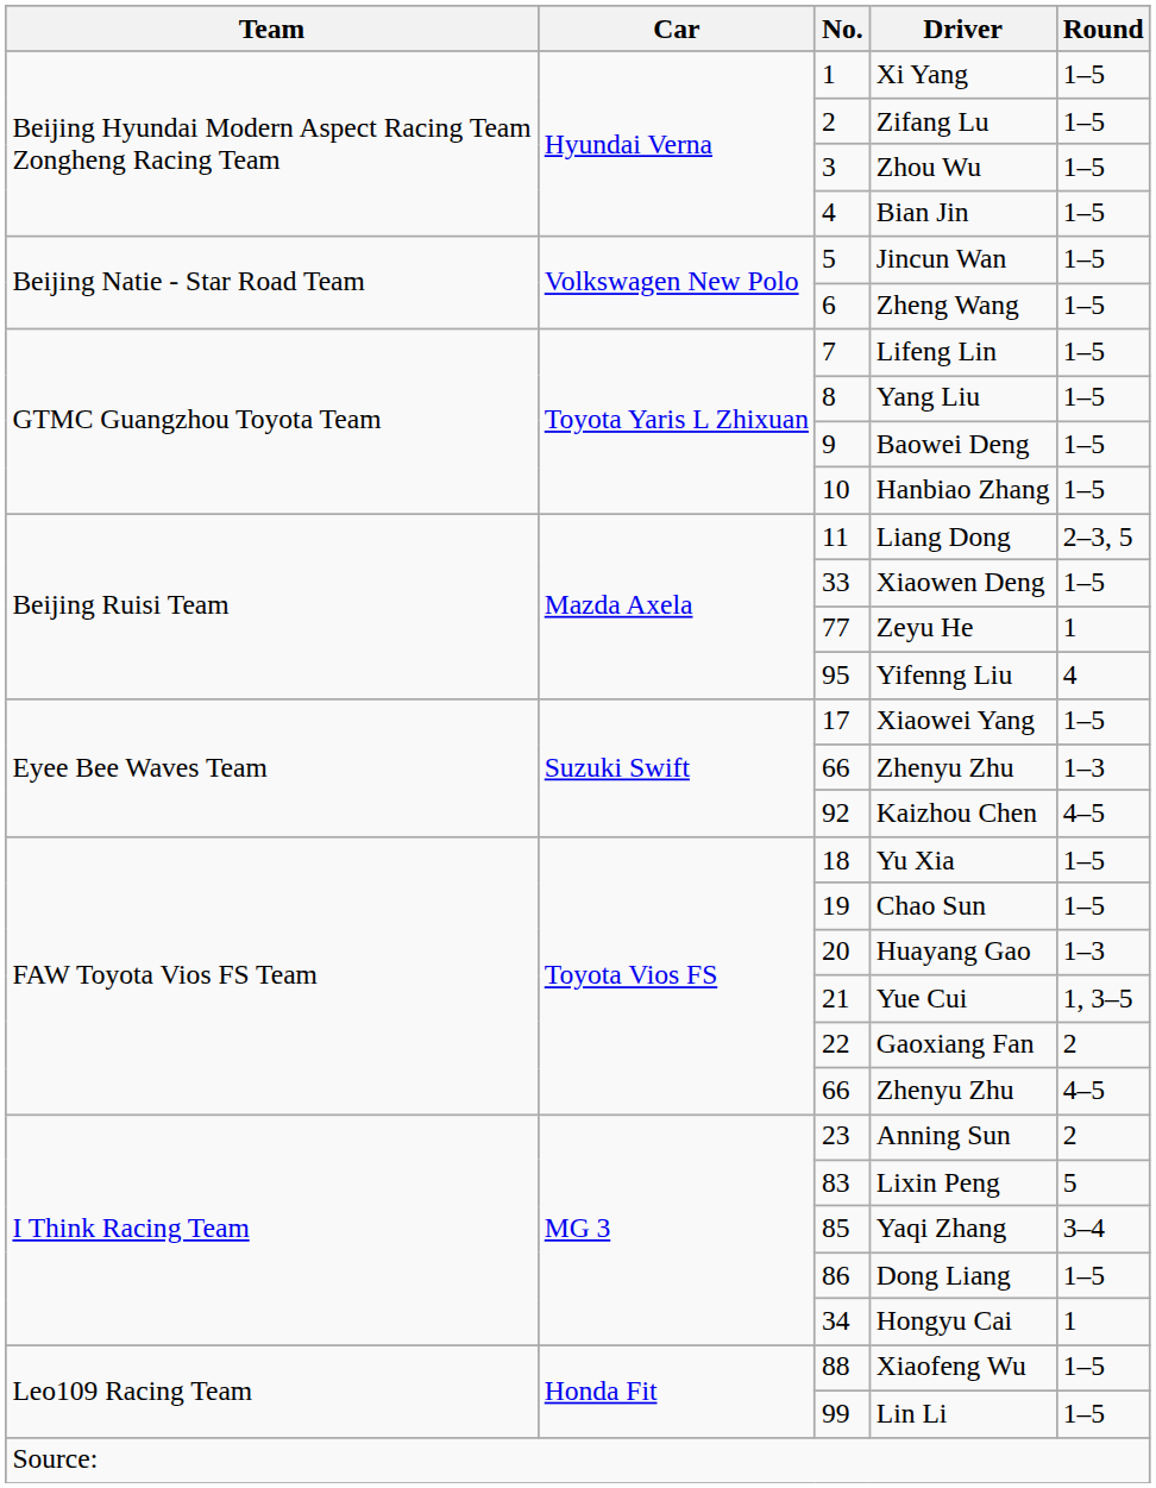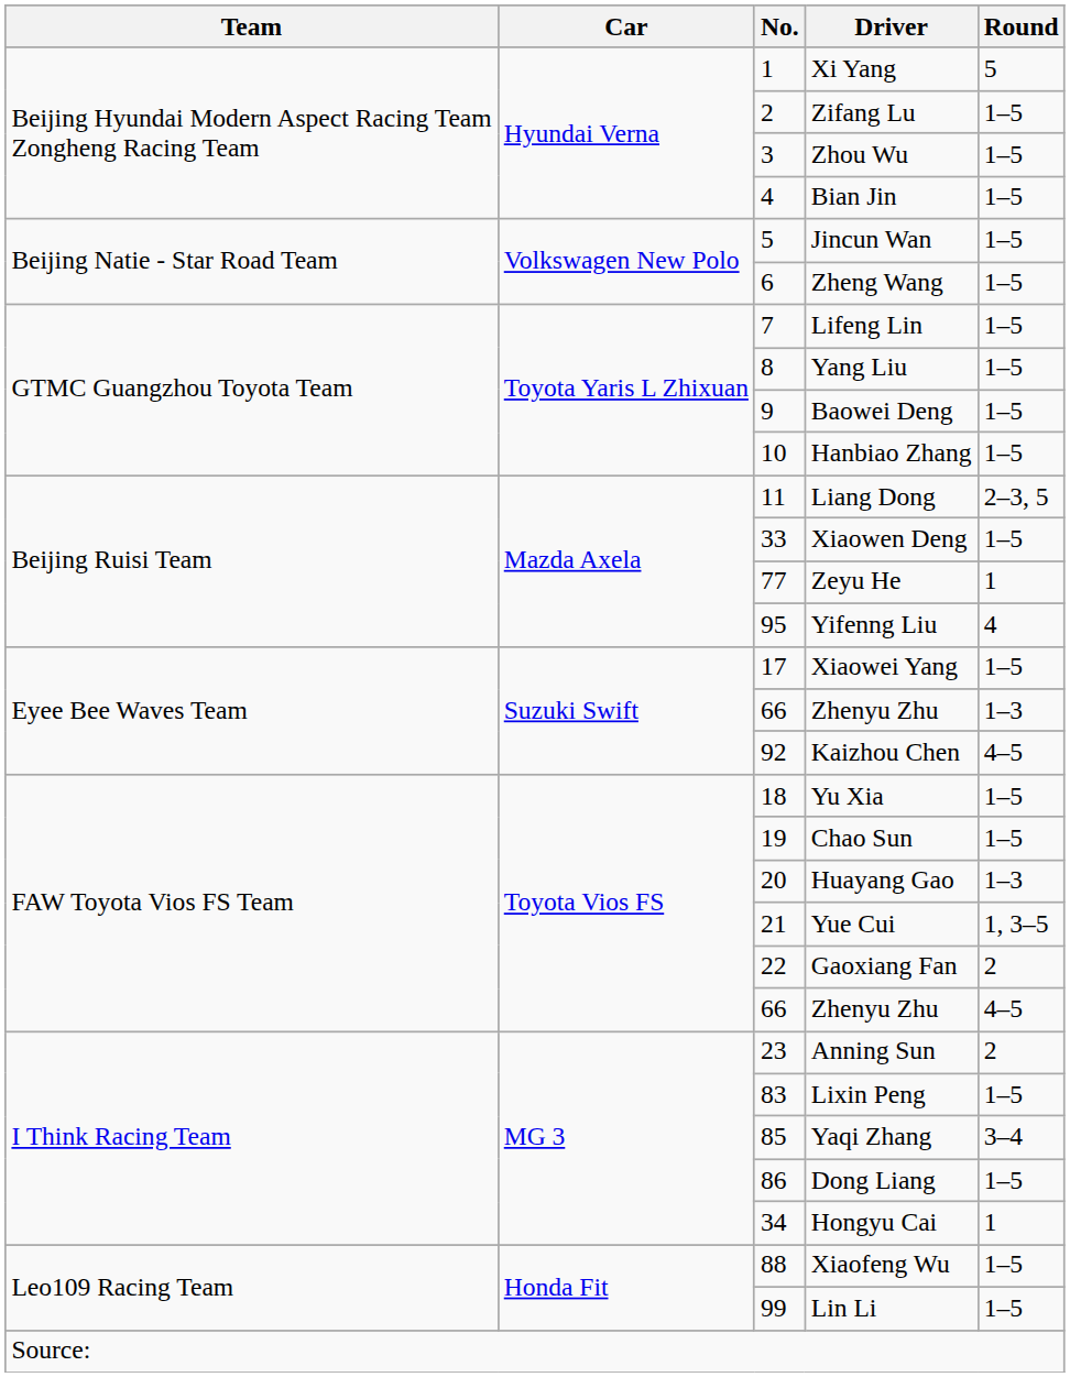 <table class="wikitable" style="font-size: 85%;">
 <tr>
 <th>Team</th>
 <th>Car</th>
 <th>No.</th>
 <th>Driver</th>
 <th>Round</th>
 </tr>
 <tr>
 <td rowspan="4">Beijing Hyundai Modern Aspect Racing Team<br>Zongheng Racing Team</td>
 <td rowspan="4"><a href='#'>Hyundai Verna</a></td>
 <td>1</td>
 <td>Xi Yang</td>
-<td>1–5</td>
+<td>5</td>
 </tr>
 <tr>
 <td>2</td>
 <td>Zifang Lu</td>
 <td>1–5</td>
 </tr>
 <tr>
 <td>3</td>
 <td>Zhou Wu</td>
 <td>1–5</td>
 </tr>
 <tr>
 <td>4</td>
 <td>Bian Jin</td>
 <td>1–5</td>
 </tr>
 <tr>
 <td rowspan="2">Beijing Natie - Star Road Team</td>
 <td rowspan="2"><a href='#'>Volkswagen New Polo</a></td>
 <td>5</td>
 <td>Jincun Wan</td>
 <td>1–5</td>
 </tr>
 <tr>
 <td>6</td>
 <td>Zheng Wang</td>
 <td>1–5</td>
 </tr>
 <tr>
 <td rowspan="4">GTMC Guangzhou Toyota Team</td>
 <td rowspan="4"><a href='#'>Toyota Yaris L Zhixuan</a></td>
 <td>7</td>
 <td>Lifeng Lin</td>
 <td>1–5</td>
 </tr>
 <tr>
 <td>8</td>
 <td>Yang Liu</td>
 <td>1–5</td>
 </tr>
 <tr>
 <td>9</td>
 <td>Baowei Deng</td>
 <td>1–5</td>
 </tr>
 <tr>
 <td>10</td>
 <td>Hanbiao Zhang</td>
 <td>1–5</td>
 </tr>
 <tr>
 <td rowspan="4">Beijing Ruisi Team</td>
 <td rowspan="4"><a href='#'>Mazda Axela</a></td>
 <td>11</td>
 <td>Liang Dong</td>
 <td>2–3, 5</td>
 </tr>
 <tr>
 <td>33</td>
 <td>Xiaowen Deng</td>
 <td>1–5</td>
 </tr>
 <tr>
 <td>77</td>
 <td>Zeyu He</td>
 <td>1</td>
 </tr>
 <tr>
 <td>95</td>
 <td>Yifenng Liu</td>
 <td>4</td>
 </tr>
 <tr>
 <td rowspan="3">Eyee Bee Waves Team</td>
 <td rowspan="3"><a href='#'>Suzuki Swift</a></td>
 <td>17</td>
 <td>Xiaowei Yang</td>
 <td>1–5</td>
 </tr>
 <tr>
 <td>66</td>
 <td>Zhenyu Zhu</td>
 <td>1–3</td>
 </tr>
 <tr>
 <td>92</td>
 <td>Kaizhou Chen</td>
 <td>4–5</td>
 </tr>
 <tr>
 <td rowspan="6">FAW Toyota Vios FS Team</td>
 <td rowspan="6"><a href='#'>Toyota Vios FS</a></td>
 <td>18</td>
 <td>Yu Xia</td>
 <td>1–5</td>
 </tr>
 <tr>
 <td>19</td>
 <td>Chao Sun</td>
 <td>1–5</td>
 </tr>
 <tr>
 <td>20</td>
 <td>Huayang Gao</td>
 <td>1–3</td>
 </tr>
 <tr>
 <td>21</td>
 <td>Yue Cui</td>
 <td>1, 3–5</td>
 </tr>
 <tr>
 <td>22</td>
 <td>Gaoxiang Fan</td>
 <td>2</td>
 </tr>
 <tr>
 <td>66</td>
 <td>Zhenyu Zhu</td>
 <td>4–5</td>
 </tr>
 <tr>
 <td rowspan="5"><a href='#'>I Think Racing Team</a></td>
 <td rowspan="5"><a href='#'>MG 3</a></td>
 <td>23</td>
 <td>Anning Sun</td>
 <td>2</td>
 </tr>
 <tr>
 <td>83</td>
 <td>Lixin Peng</td>
-<td>5</td>
+<td>1–5</td>
 </tr>
 <tr>
 <td>85</td>
 <td>Yaqi Zhang</td>
 <td>3–4</td>
 </tr>
 <tr>
 <td>86</td>
 <td>Dong Liang</td>
 <td>1–5</td>
 </tr>
 <tr>
 <td>34</td>
 <td>Hongyu Cai</td>
 <td>1</td>
 </tr>
 <tr>
 <td rowspan="2">Leo109 Racing Team</td>
 <td rowspan="2"><a href='#'>Honda Fit</a></td>
 <td>88</td>
 <td>Xiaofeng Wu</td>
 <td>1–5</td>
 </tr>
 <tr>
 <td>99</td>
 <td>Lin Li</td>
 <td>1–5</td>
 </tr>
 <tr>
 <td colspan="5">Source:</td>
 </tr>
 </table>
